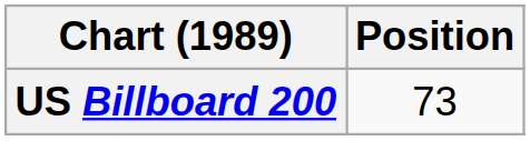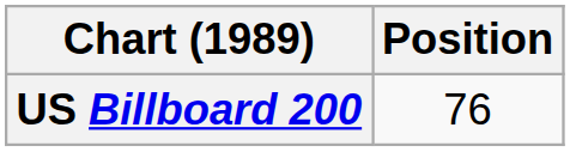 <table class="wikitable plainrowheaders" style="text-align:center">
 <tr>
 <th scope="col">Chart (1989)</th>
 <th scope="col">Position</th>
 </tr>
 <tr>
 <th scope="row">US <em><a href='#'>Billboard 200</a></em></th>
-<td>73</td>
+<td>76</td>
 </tr>
 </table>
